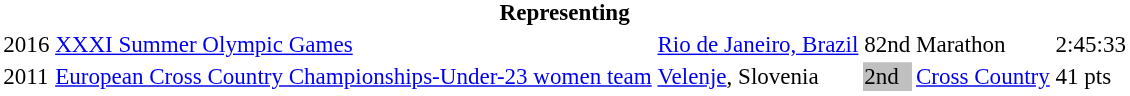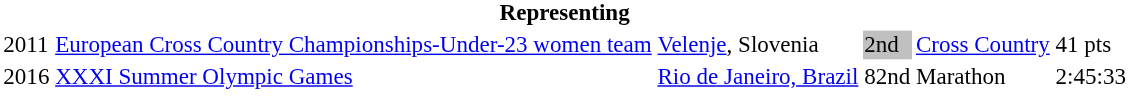 <table>
 <tr>
 <th colspan="6">Representing </th>
+</tr>
+<tr>
+<td rowspan=1>2011</td>
+<td><a href='#'>European Cross Country Championships-Under-23 women team</a></td>
+<td><a href='#'>Velenje</a>, Slovenia</td>
+<td bgcolor="silver">2nd</td>
+<td><a href='#'>Cross Country</a></td>
+<td>41 pts</td>
 </tr>
 <tr>
 <td rowspan=1>2016</td>
 <td><a href='#'>XXXI Summer Olympic Games</a></td>
 <td><a href='#'>Rio de Janeiro, Brazil</a></td>
 <td>82nd</td>
 <td>Marathon</td>
 <td>2:45:33</td>
 </tr>
-<tr>
-<td rowspan=1>2011</td>
-<td><a href='#'>European Cross Country Championships-Under-23 women team</a></td>
-<td><a href='#'>Velenje</a>, Slovenia</td>
-<td bgcolor="silver">2nd</td>
-<td><a href='#'>Cross Country</a></td>
-<td>41 pts</td>
-</tr>
 </table>
